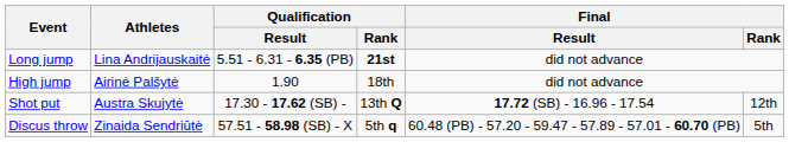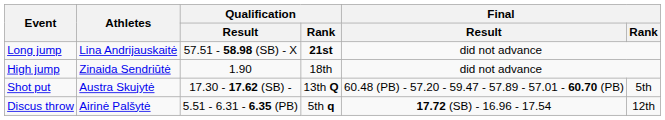 <table class="wikitable" border="1" style="font-size:90%">
 <tr>
 <th rowspan="2">Event</th>
 <th rowspan="2">Athletes</th>
 <th colspan="2">Qualification</th>
 <th colspan="2">Final</th>
 </tr>
 <tr>
 <th>Result</th>
 <th>Rank</th>
 <th>Result</th>
 <th>Rank</th>
 </tr>
 <tr>
 <td><a href='#'>Long jump</a></td>
 <td><a href='#'>Lina Andrijauskaitė</a></td>
-<td align=center>5.51 - 6.31 - <strong>6.35</strong> (PB)</td>
+<td align=center>57.51 - <strong>58.98</strong> (SB) - X</td>
 <td align=center><strong>21st</strong></td>
 <td align=center colspan=4>did not advance</td>
 </tr>
 <tr>
 <td><a href='#'>High jump</a></td>
-<td><a href='#'>Airinė Palšytė</a></td>
+<td><a href='#'>Zinaida Sendriūtė</a></td>
 <td align=center>1.90</td>
 <td align=center>18th</td>
 <td align=center colspan=2>did not advance</td>
 </tr>
 <tr>
 <td><a href='#'>Shot put</a></td>
 <td><a href='#'>Austra Skujytė</a></td>
 <td align=center>17.30 - <strong>17.62</strong> (SB) -</td>
 <td align=center>13th <strong>Q</strong></td>
+<td align=center>60.48 (PB) - 57.20 - 59.47 - 57.89 - 57.01 - <strong>60.70</strong> (PB)</td>
+<td align=center>5th</td>
+</tr>
+<tr>
+<td><a href='#'>Discus throw</a></td>
+<td><a href='#'>Airinė Palšytė</a></td>
+<td align=center>5.51 - 6.31 - <strong>6.35</strong> (PB)</td>
+<td align=center>5th <strong>q</strong></td>
 <td align=center><strong>17.72</strong> (SB) - 16.96 - 17.54</td>
 <td align=center>12th</td>
 </tr>
-<tr>
-<td><a href='#'>Discus throw</a></td>
-<td><a href='#'>Zinaida Sendriūtė</a></td>
-<td align=center>57.51 - <strong>58.98</strong> (SB) - X</td>
-<td align=center>5th <strong>q</strong></td>
-<td align=center>60.48 (PB) - 57.20 - 59.47 - 57.89 - 57.01 - <strong>60.70</strong> (PB)</td>
-<td align=center>5th</td>
-</tr>
 </table>
